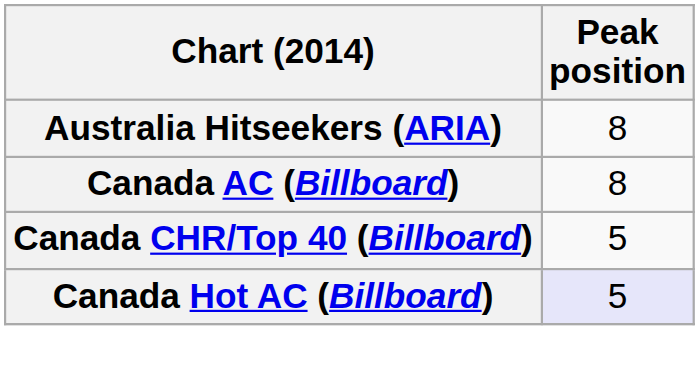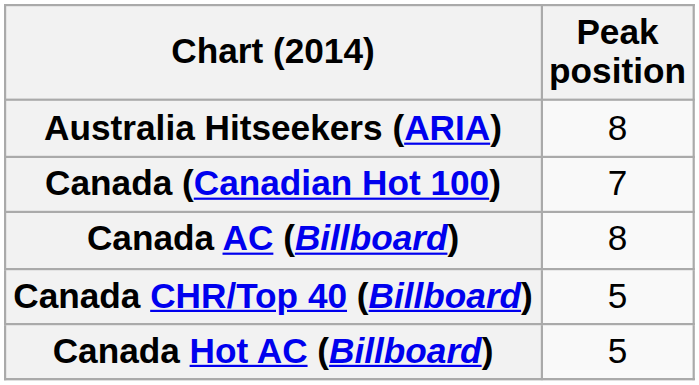 <table class="wikitable sortable plainrowheaders" style="text-align:center">
 <tr>
 <th scope="col">Chart (2014)</th>
 <th scope="col">Peak<br> position</th>
 </tr>
 <tr>
 <th scope="row">Australia Hitseekers (<a href='#'>ARIA</a>)</th>
 <td>8</td>
+</tr>
+<tr>
+<th scope="row">Canada (<a href='#'>Canadian Hot 100</a>)</th>
+<td>7</td>
 </tr>
 <tr>
 <th scope="row">Canada <a href='#'>AC</a> (<em><a href='#'>Billboard</a></em>)</th>
 <td>8</td>
 </tr>
 <tr>
 <th scope="row">Canada <a href='#'>CHR/Top 40</a> (<em><a href='#'>Billboard</a></em>)</th>
 <td>5</td>
 </tr>
 <tr>
 <th scope="row">Canada <a href='#'>Hot AC</a> (<em><a href='#'>Billboard</a></em>)</th>
-<td style="background: lavender;">5</td>
+<td>5</td>
 </tr>
 <tr>
 </tr>
 </table>
